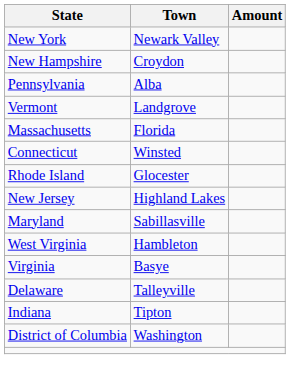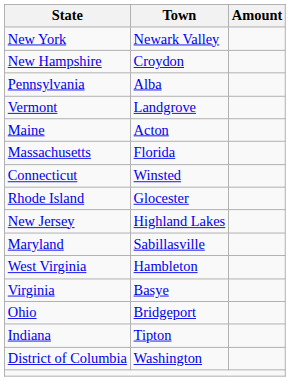 <table class="wikitable">
 <tr>
 <th>State</th>
 <th>Town</th>
 <th>Amount</th>
 </tr>
 <tr>
 <td><a href='#'>New York</a></td>
 <td><a href='#'>Newark Valley</a></td>
 <td></td>
 </tr>
 <tr>
 <td><a href='#'>New Hampshire</a></td>
 <td><a href='#'>Croydon</a></td>
 <td></td>
 </tr>
 <tr>
 <td><a href='#'>Pennsylvania</a></td>
 <td><a href='#'>Alba</a></td>
 <td></td>
 </tr>
 <tr>
 <td><a href='#'>Vermont</a></td>
 <td><a href='#'>Landgrove</a></td>
+<td></td>
+</tr>
+<tr>
+<td><a href='#'>Maine</a></td>
+<td><a href='#'>Acton</a></td>
 <td></td>
 </tr>
 <tr>
 <td><a href='#'>Massachusetts</a></td>
 <td><a href='#'>Florida</a></td>
 <td></td>
 </tr>
 <tr>
 <td><a href='#'>Connecticut</a></td>
 <td><a href='#'>Winsted</a></td>
 <td></td>
 </tr>
 <tr>
 <td><a href='#'>Rhode Island</a></td>
 <td><a href='#'>Glocester</a></td>
 <td></td>
 </tr>
 <tr>
 <td><a href='#'>New Jersey</a></td>
 <td><a href='#'>Highland Lakes</a></td>
 <td></td>
 </tr>
 <tr>
 <td><a href='#'>Maryland</a></td>
 <td><a href='#'>Sabillasville</a></td>
 <td></td>
 </tr>
 <tr>
 <td><a href='#'>West Virginia</a></td>
 <td><a href='#'>Hambleton</a></td>
 <td></td>
 </tr>
 <tr>
 <td><a href='#'>Virginia</a></td>
 <td><a href='#'>Basye</a></td>
 <td></td>
 </tr>
 <tr>
-<td><a href='#'>Delaware</a></td>
-<td><a href='#'>Talleyville</a></td>
+<td><a href='#'>Ohio</a></td>
+<td><a href='#'>Bridgeport</a></td>
 <td></td>
 </tr>
 <tr>
 <td><a href='#'>Indiana</a></td>
 <td><a href='#'>Tipton</a></td>
 <td></td>
 </tr>
 <tr>
 <td><a href='#'>District of Columbia</a></td>
 <td><a href='#'>Washington</a></td>
 <td></td>
 </tr>
 <tr>
 <td colspan="3"></td>
 </tr>
 </table>
